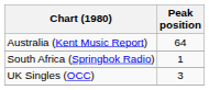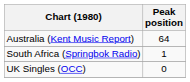 <table class="wikitable sortable">
 <tr>
 <th>Chart (1980)</th>
 <th>Peak<br> position</th>
 </tr>
 <tr>
 <td>Australia (<a href='#'>Kent Music Report</a>)</td>
 <td align="center">64</td>
 </tr>
 <tr>
 </tr>
 <tr>
 </tr>
 <tr>
 </tr>
 <tr>
 </tr>
 <tr>
 <td>South Africa (<a href='#'>Springbok Radio</a>)</td>
 <td align="center">1</td>
 </tr>
 <tr>
 </tr>
 <tr>
 <td>UK Singles (<a href='#'>OCC</a>)</td>
-<td align="center">3</td>
+<td align="center">0</td>
 </tr>
 <tr>
 </tr>
 </table>
